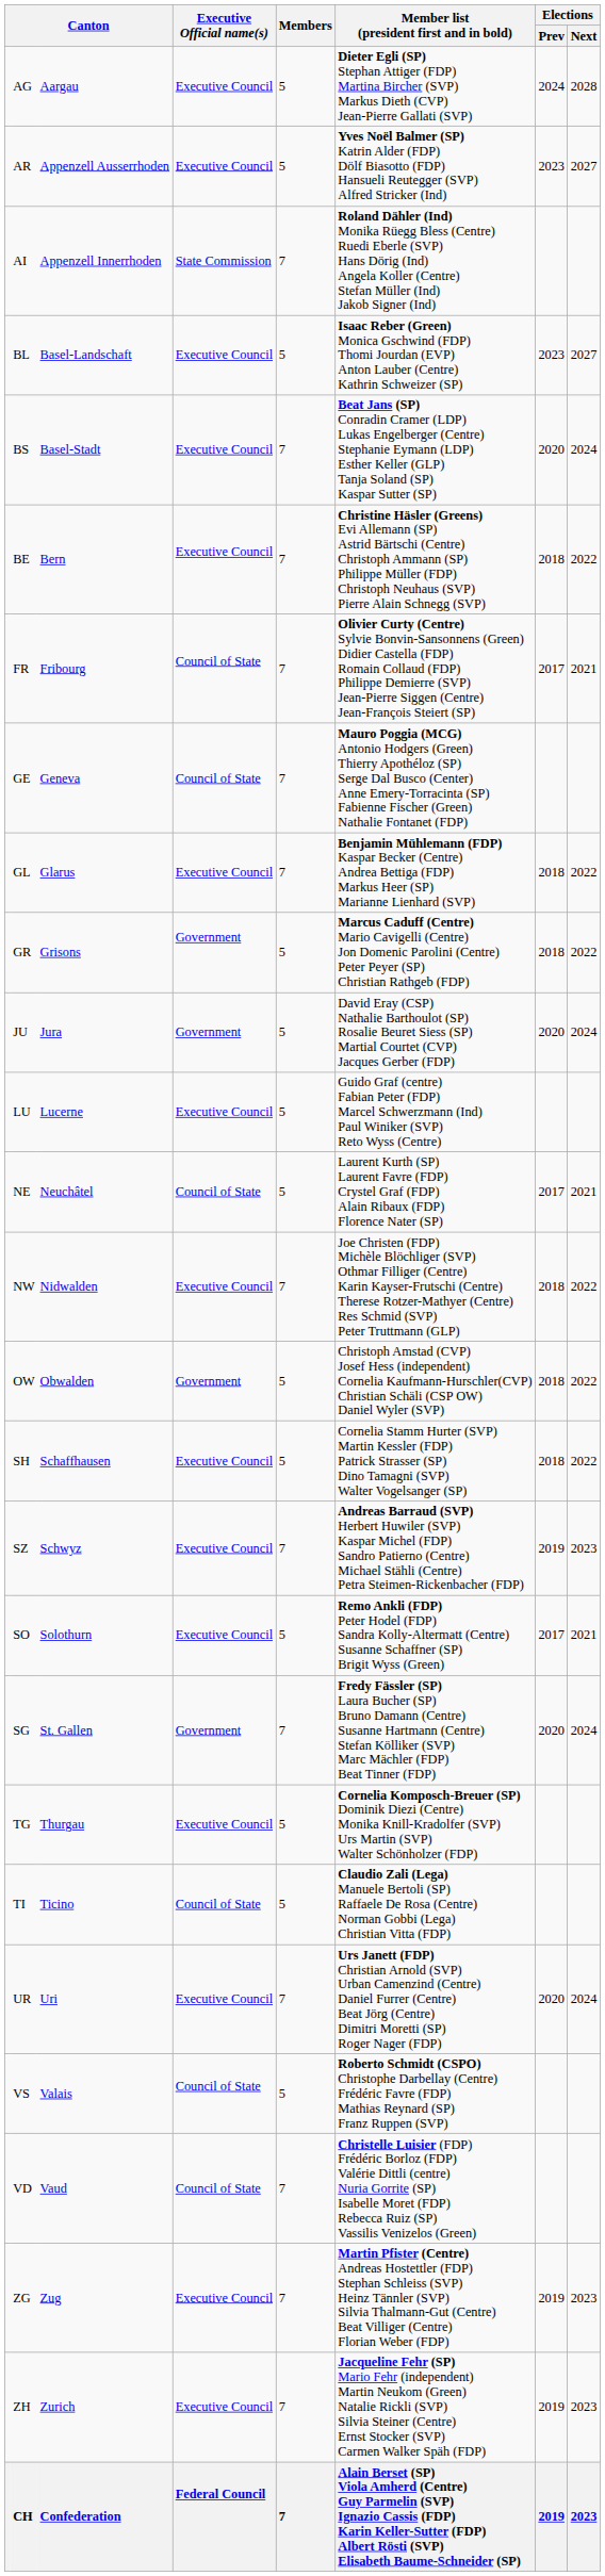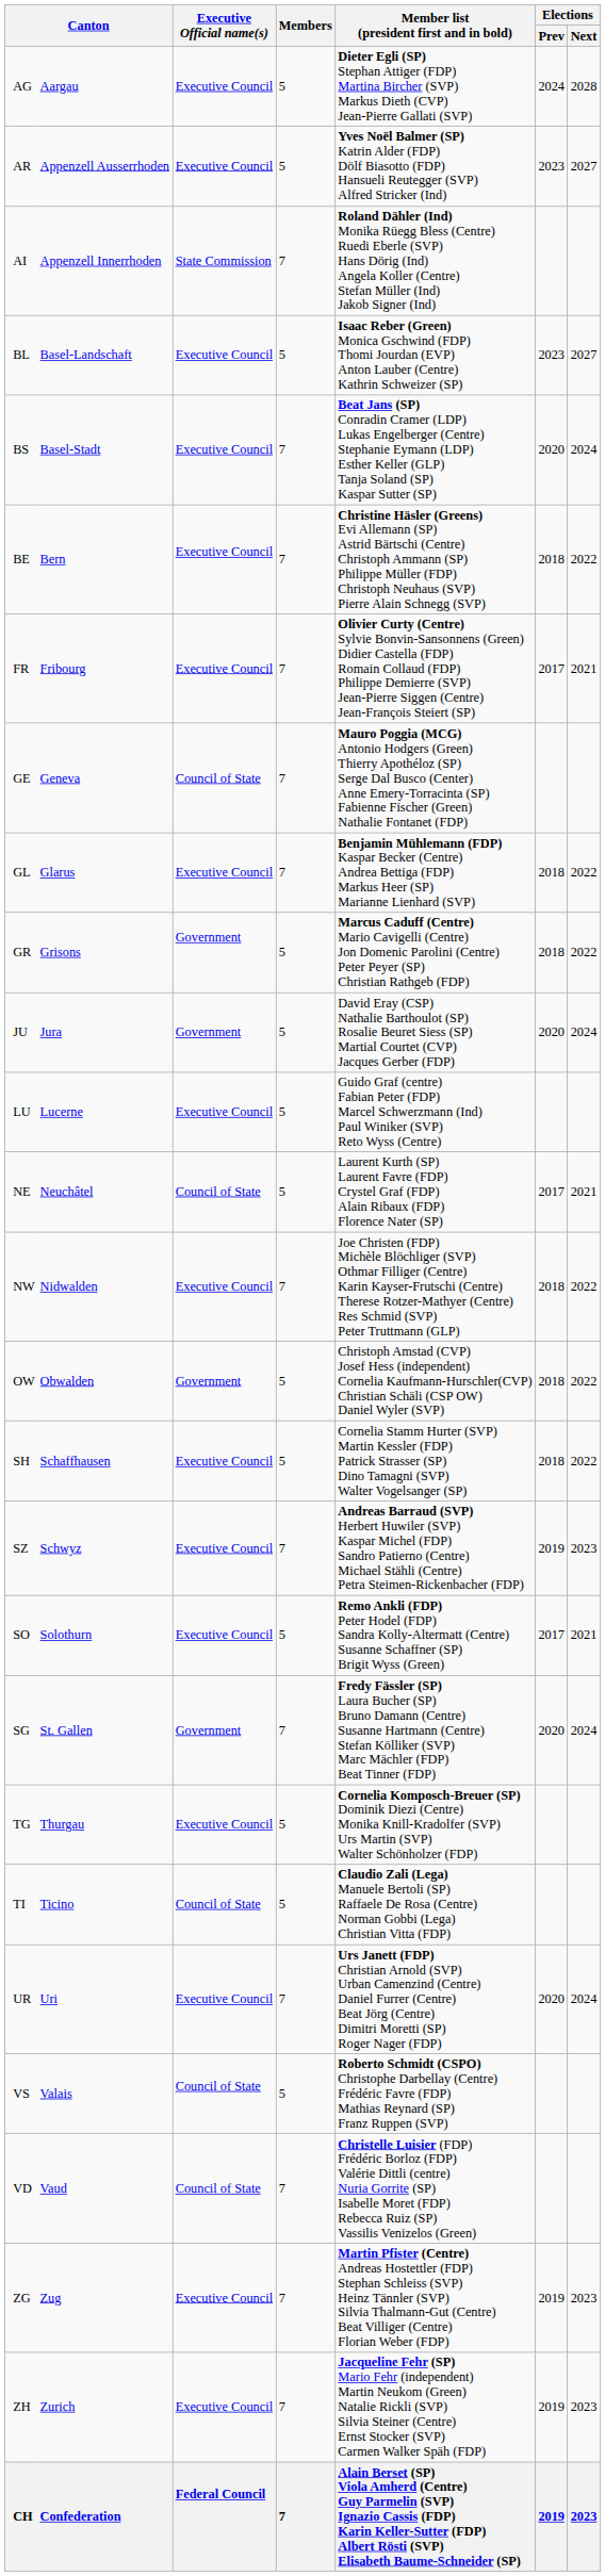 <table class="wikitable sortable">
 <tr>
 <th colspan="3" rowspan="2"><a href='#'>Canton</a></th>
 <th rowspan="2"><a href='#'>Executive</a><br><em>Official name(s)</em></th>
 <th rowspan="2">Members</th>
 <th rowspan="2">Member list<br>(president first and in bold)</th>
 <th colspan="2">Elections</th>
 </tr>
 <tr>
 <th>Prev</th>
 <th>Next</th>
 </tr>
 <tr>
 <td style="border-right: none;"></td>
 <td style="border-left: none; border-right: none;">AG</td>
 <td style="border-left: none;"><a href='#'>Aargau</a></td>
 <td><a href='#'>Executive Council</a><br></td>
 <td>5</td>
 <td> <strong>Dieter Egli (SP)</strong><br> Stephan Attiger (FDP)<br> <a href='#'>Martina Bircher</a> (SVP)<br> Markus Dieth (CVP)<br> Jean-Pierre Gallati (SVP)</td>
 <td>2024</td>
 <td>2028</td>
 </tr>
 <tr>
 <td style="border-right: none;"></td>
 <td style="border-left: none; border-right: none;">AR</td>
 <td style="border-left: none;"><a href='#'>Appenzell Ausserrhoden</a></td>
 <td><a href='#'>Executive Council</a><br></td>
 <td>5</td>
 <td> <strong>Yves Noël Balmer (SP)</strong><br> Katrin Alder (FDP)<br> Dölf Biasotto (FDP)<br> Hansueli Reutegger (SVP)<br> Alfred Stricker (Ind)</td>
 <td>2023</td>
 <td>2027</td>
 </tr>
 <tr>
 <td style="border-right: none;"></td>
 <td style="border-left: none; border-right: none;">AI</td>
 <td style="border-left: none;"><a href='#'>Appenzell Innerrhoden</a></td>
 <td><a href='#'>State Commission</a><br></td>
 <td>7</td>
 <td> <strong>Roland Dähler (Ind)</strong><br> Monika Rüegg Bless (Centre)<br> Ruedi Eberle (SVP)<br> Hans Dörig (Ind)<br> Angela Koller (Centre)<br> Stefan Müller (Ind)<br> Jakob Signer (Ind)</td>
 <td></td>
 <td></td>
 </tr>
 <tr>
 <td style="border-right: none;"></td>
 <td style="border-left: none; border-right: none;">BL</td>
 <td style="border-left: none;"><a href='#'>Basel-Landschaft</a></td>
 <td><a href='#'>Executive Council</a><br></td>
 <td>5</td>
 <td> <strong>Isaac Reber (Green)</strong><br> Monica Gschwind (FDP)<br> Thomi Jourdan (EVP)<br> Anton Lauber (Centre)<br> Kathrin Schweizer (SP)</td>
 <td>2023</td>
 <td>2027</td>
 </tr>
 <tr>
 <td style="border-right: none;"></td>
 <td style="border-left: none; border-right: none;">BS</td>
 <td style="border-left: none;"><a href='#'>Basel-Stadt</a></td>
 <td><a href='#'>Executive Council</a><br></td>
 <td>7</td>
 <td> <strong><a href='#'>Beat Jans</a> (SP)</strong><br> Conradin Cramer (LDP)<br> Lukas Engelberger (Centre)<br> Stephanie Eymann (LDP)<br> Esther Keller (GLP)<br> Tanja Soland (SP)<br> Kaspar Sutter (SP)</td>
 <td>2020</td>
 <td>2024</td>
 </tr>
 <tr>
 <td style="border-right: none;"></td>
 <td style="border-left: none; border-right: none;">BE</td>
 <td style="border-left: none;"><a href='#'>Bern</a></td>
 <td><a href='#'>Executive Council</a><br><br></td>
 <td>7</td>
 <td> <strong>Christine Häsler (Greens)</strong><br> Evi Allemann (SP)<br> Astrid Bärtschi (Centre)<br> Christoph Ammann (SP)<br> Philippe Müller (FDP)<br> Christoph Neuhaus (SVP)<br> Pierre Alain Schnegg (SVP)</td>
 <td>2018</td>
 <td>2022</td>
 </tr>
 <tr>
 <td style="border-right: none;"></td>
 <td style="border-left: none; border-right: none;">FR</td>
 <td style="border-left: none;"><a href='#'>Fribourg</a></td>
-<td><a href='#'>Council of State</a><br><br></td>
+<td><a href='#'>Executive Council</a><br></td>
 <td>7</td>
 <td> <strong>Olivier Curty (Centre)</strong><br> Sylvie Bonvin-Sansonnens (Green)<br> Didier Castella (FDP)<br> Romain Collaud (FDP)<br> Philippe Demierre (SVP)<br> Jean-Pierre Siggen (Centre)<br> Jean-François Steiert (SP)</td>
 <td>2017</td>
 <td>2021</td>
 </tr>
 <tr>
 <td style="border-right: none;"></td>
 <td style="border-left: none; border-right: none;">GE</td>
 <td style="border-left: none;"><a href='#'>Geneva</a></td>
 <td><a href='#'>Council of State</a><br></td>
 <td>7</td>
 <td> <strong>Mauro Poggia (MCG)</strong><br> Antonio Hodgers (Green)<br> Thierry Apothéloz (SP)<br> Serge Dal Busco (Center)<br> Anne Emery-Torracinta (SP)<br> Fabienne Fischer (Green)<br> Nathalie Fontanet (FDP)</td>
 <td></td>
 <td></td>
 </tr>
 <tr>
 <td style="border-right: none;"></td>
 <td style="border-left: none; border-right: none;">GL</td>
 <td style="border-left: none;"><a href='#'>Glarus</a></td>
 <td><a href='#'>Executive Council</a><br></td>
 <td>7</td>
 <td> <strong>Benjamin Mühlemann (FDP)</strong><br> Kaspar Becker (Centre)<br> Andrea Bettiga (FDP)<br> Markus Heer (SP)<br> Marianne Lienhard (SVP)</td>
 <td>2018</td>
 <td>2022</td>
 </tr>
 <tr>
 <td style="border-right: none;"></td>
 <td style="border-left: none; border-right: none;">GR</td>
 <td style="border-left: none;"><a href='#'>Grisons</a></td>
 <td><a href='#'> Government</a><br><br><br></td>
 <td>5</td>
 <td> <strong>Marcus Caduff (Centre)</strong><br> Mario Cavigelli (Centre)<br> Jon Domenic Parolini (Centre)<br> Peter Peyer (SP)<br> Christian Rathgeb (FDP)</td>
 <td>2018</td>
 <td>2022</td>
 </tr>
 <tr>
 <td style="border-right: none;"></td>
 <td style="border-left: none; border-right: none;">JU</td>
 <td style="border-left: none;"><a href='#'>Jura</a></td>
 <td><a href='#'>Government</a><br></td>
 <td>5</td>
 <td> David Eray (CSP)<br> Nathalie Barthoulot (SP)<br> Rosalie Beuret Siess (SP)<br> Martial Courtet (CVP)<br> Jacques Gerber (FDP)</td>
 <td>2020</td>
 <td>2024</td>
 </tr>
 <tr>
 <td style="border-right: none;"></td>
 <td style="border-left: none; border-right: none;">LU</td>
 <td style="border-left: none;"><a href='#'>Lucerne</a></td>
 <td><a href='#'>Executive Council</a><br></td>
 <td>5</td>
 <td> Guido Graf (centre)<br> Fabian Peter (FDP)<br> Marcel Schwerzmann (Ind)<br> Paul Winiker (SVP)<br> Reto Wyss (Centre)</td>
 <td></td>
 <td></td>
 </tr>
 <tr>
 <td style="border-right: none;"></td>
 <td style="border-left: none; border-right: none;">NE</td>
 <td style="border-left: none;"><a href='#'>Neuchâtel</a></td>
 <td><a href='#'>Council of State</a><br></td>
 <td>5</td>
 <td> Laurent Kurth (SP)<br> Laurent Favre (FDP)<br> Crystel Graf (FDP)<br> Alain Ribaux (FDP)<br> Florence Nater (SP)</td>
 <td>2017</td>
 <td>2021</td>
 </tr>
 <tr>
 <td style="border-right: none;"></td>
 <td style="border-left: none; border-right: none;">NW</td>
 <td style="border-left: none;"><a href='#'>Nidwalden</a></td>
 <td><a href='#'>Executive Council</a><br></td>
 <td>7</td>
 <td> Joe Christen (FDP)<br> Michèle Blöchliger (SVP)<br> Othmar Filliger (Centre)<br> Karin Kayser-Frutschi (Centre)<br> Therese Rotzer-Mathyer (Centre)<br> Res Schmid (SVP)<br> Peter Truttmann (GLP)</td>
 <td>2018</td>
 <td>2022</td>
 </tr>
 <tr>
 <td style="border-right: none;"></td>
 <td style="border-left: none; border-right: none;">OW</td>
 <td style="border-left: none;"><a href='#'>Obwalden</a></td>
 <td><a href='#'>Government</a><br></td>
 <td>5</td>
 <td> Christoph Amstad (CVP)<br> Josef Hess (independent)<br> Cornelia Kaufmann-Hurschler(CVP)<br> Christian Schäli (CSP OW)<br> Daniel Wyler (SVP)</td>
 <td>2018</td>
 <td>2022</td>
 </tr>
 <tr>
 <td style="border-right: none;"></td>
 <td style="border-left: none; border-right: none;">SH</td>
 <td style="border-left: none;"><a href='#'>Schaffhausen</a></td>
 <td><a href='#'>Executive Council</a><br></td>
 <td>5</td>
 <td> Cornelia Stamm Hurter (SVP)<br> Martin Kessler (FDP)<br> Patrick Strasser (SP)<br> Dino Tamagni (SVP)<br> Walter Vogelsanger (SP)</td>
 <td>2018</td>
 <td>2022</td>
 </tr>
 <tr>
 <td style="border-right: none;"></td>
 <td style="border-left: none; border-right: none;">SZ</td>
 <td style="border-left: none;"><a href='#'>Schwyz</a></td>
 <td><a href='#'>Executive Council</a><br></td>
 <td>7</td>
 <td> <strong>Andreas Barraud  (SVP)</strong><br> Herbert Huwiler (SVP)<br> Kaspar Michel (FDP)<br> Sandro Patierno (Centre)<br> Michael Stähli (Centre)<br> Petra Steimen-Rickenbacher (FDP)</td>
 <td>2019</td>
 <td>2023</td>
 </tr>
 <tr>
 <td style="border-right: none;"></td>
 <td style="border-left: none; border-right: none;">SO</td>
 <td style="border-left: none;"><a href='#'>Solothurn</a></td>
 <td><a href='#'>Executive Council</a><br></td>
 <td>5</td>
 <td> <strong>Remo Ankli  (FDP)</strong><br> Peter Hodel (FDP)<br> Sandra Kolly-Altermatt (Centre)<br> Susanne Schaffner (SP)<br> Brigit Wyss (Green)</td>
 <td>2017</td>
 <td>2021</td>
 </tr>
 <tr>
 <td style="border-right: none;"></td>
 <td style="border-left: none; border-right: none;">SG</td>
 <td style="border-left: none;"><a href='#'>St. Gallen</a></td>
 <td><a href='#'>Government</a><br></td>
 <td>7</td>
 <td> <strong>Fredy Fässler  (SP)</strong><br> Laura Bucher (SP)<br> Bruno Damann (Centre)<br> Susanne Hartmann (Centre)<br> Stefan Kölliker (SVP)<br> Marc Mächler (FDP)<br> Beat Tinner (FDP)</td>
 <td>2020</td>
 <td>2024</td>
 </tr>
 <tr>
 <td style="border-right: none;"></td>
 <td style="border-left: none; border-right: none;">TG</td>
 <td style="border-left: none;"><a href='#'>Thurgau</a></td>
 <td><a href='#'>Executive Council</a><br></td>
 <td>5</td>
 <td> <strong>Cornelia Komposch-Breuer (SP)</strong><br> Dominik Diezi (Centre)<br> Monika Knill-Kradolfer (SVP)<br> Urs Martin (SVP)<br> Walter Schönholzer (FDP)</td>
 <td></td>
 <td></td>
 </tr>
 <tr>
 <td style="border-right: none;"></td>
 <td style="border-left: none; border-right: none;">TI</td>
 <td style="border-left: none;"><a href='#'>Ticino</a></td>
 <td><a href='#'>Council of State</a><br></td>
 <td>5</td>
 <td> <strong>Claudio Zali (Lega)</strong><br> Manuele Bertoli (SP)<br> Raffaele De Rosa (Centre)<br> Norman Gobbi (Lega)<br> Christian Vitta (FDP)</td>
 <td></td>
 <td></td>
 </tr>
 <tr>
 <td style="border-right: none;"></td>
 <td style="border-left: none; border-right: none;">UR</td>
 <td style="border-left: none;"><a href='#'>Uri</a></td>
 <td><a href='#'>Executive Council</a><br></td>
 <td>7</td>
 <td> <strong>Urs Janett (FDP)</strong><br> Christian Arnold (SVP)<br> Urban Camenzind (Centre)<br> Daniel Furrer (Centre)<br> Beat Jörg (Centre)<br> Dimitri Moretti (SP)<br> Roger Nager (FDP)</td>
 <td>2020</td>
 <td>2024</td>
 </tr>
 <tr>
 <td style="border-right: none;"></td>
 <td style="border-left: none; border-right: none;">VS</td>
 <td style="border-left: none;"><a href='#'>Valais</a></td>
 <td><a href='#'>Council of State</a><br><br></td>
 <td>5</td>
 <td> <strong>Roberto Schmidt (CSPO)</strong><br> Christophe Darbellay (Centre)<br> Frédéric Favre (FDP)<br> Mathias Reynard (SP)<br> Franz Ruppen (SVP)</td>
 <td></td>
 <td></td>
 </tr>
 <tr>
 <td style="border-right: none;"></td>
 <td style="border-left: none; border-right: none;">VD</td>
 <td style="border-left: none;"><a href='#'>Vaud</a></td>
 <td><a href='#'>Council of State</a><br></td>
 <td>7</td>
 <td> <strong><a href='#'>Christelle Luisier</a></strong> (FDP)<br> Frédéric Borloz (FDP)<br> Valérie Dittli (centre)<br> <a href='#'>Nuria Gorrite</a> (SP)<br> Isabelle Moret (FDP)<br> Rebecca Ruiz (SP)<br> Vassilis Venizelos (Green)</td>
 <td></td>
 <td></td>
 </tr>
 <tr>
 <td style="border-right: none;"></td>
 <td style="border-left: none; border-right: none;">ZG</td>
 <td style="border-left: none;"><a href='#'>Zug</a></td>
 <td><a href='#'>Executive Council</a><br></td>
 <td>7</td>
 <td> <strong><a href='#'>Martin Pfister</a> (Centre)</strong><br> Andreas Hostettler (FDP)<br> Stephan Schleiss (SVP)<br> Heinz Tännler (SVP)<br> Silvia Thalmann-Gut (Centre)<br> Beat Villiger (Centre)<br> Florian Weber (FDP)</td>
 <td>2019</td>
 <td>2023</td>
 </tr>
 <tr>
 <td style="border-right: none;"></td>
 <td style="border-left: none; border-right: none;">ZH</td>
 <td style="border-left: none;"><a href='#'>Zurich</a></td>
 <td><a href='#'>Executive Council</a><br></td>
 <td>7</td>
 <td> <strong><a href='#'>Jacqueline Fehr</a> (SP)</strong><br> <a href='#'>Mario Fehr</a> (independent)<br> Martin Neukom (Green)<br> Natalie Rickli (SVP)<br> Silvia Steiner (Centre)<br> Ernst Stocker (SVP)<br> Carmen Walker Späh (FDP)</td>
 <td>2019</td>
 <td>2023</td>
 </tr>
 <tr>
 <th style="border-right: none;"></th>
 <th style="text-align: left; border-left: none; border-right: none;">CH</th>
 <th style="text-align: left; border-left: none;"><a href='#'>Confederation</a></th>
 <th style="text-align: left;"><a href='#'>Federal Council</a><br><br><br><br></th>
 <th style="text-align: left;">7</th>
 <th style="text-align: left;"> <a href='#'>Alain Berset</a> (SP)<br> <a href='#'>Viola Amherd</a> (Centre)<br> <a href='#'>Guy Parmelin</a> (SVP)<br> <a href='#'>Ignazio Cassis</a> (FDP)<br> <a href='#'>Karin Keller-Sutter</a> (FDP)<br> <a href='#'>Albert Rösti</a> (SVP)<br> <a href='#'>Elisabeth Baume-Schneider</a> (SP)</th>
 <th style="text-align: left;"><a href='#'>2019</a></th>
 <th><a href='#'>2023</a></th>
 </tr>
 </table>
